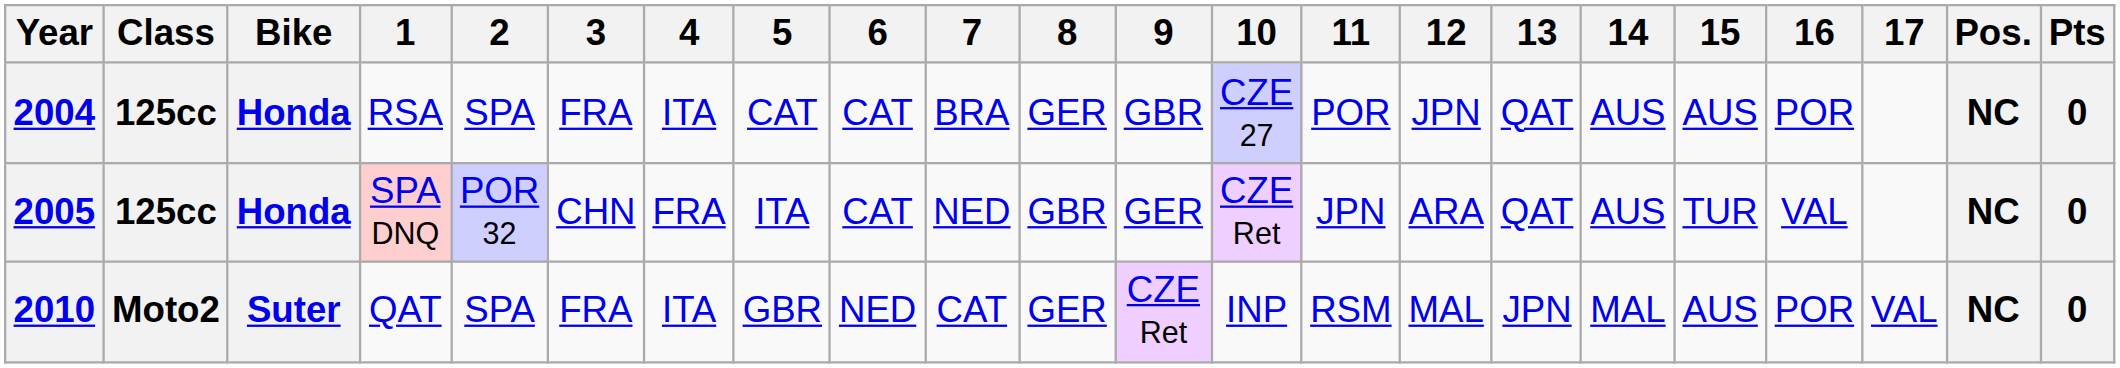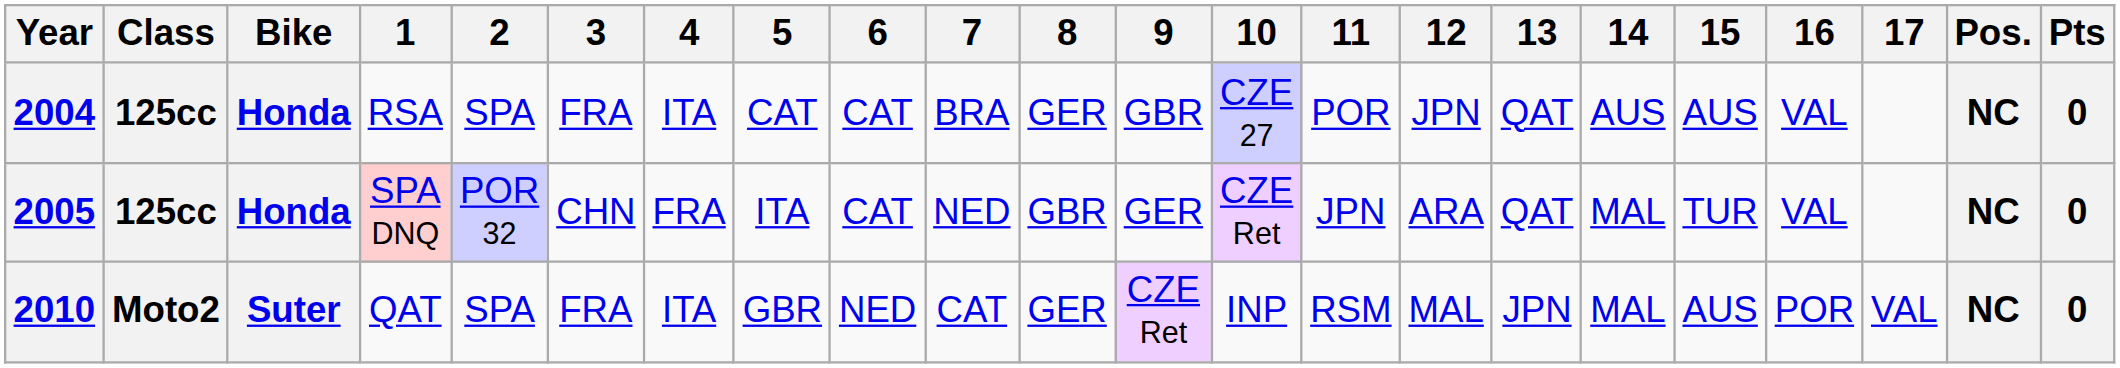 <table class="wikitable" style="text-align:center">
 <tr>
 <th>Year</th>
 <th>Class</th>
 <th>Bike</th>
 <th>1</th>
 <th>2</th>
 <th>3</th>
 <th>4</th>
 <th>5</th>
 <th>6</th>
 <th>7</th>
 <th>8</th>
 <th>9</th>
 <th>10</th>
 <th>11</th>
 <th>12</th>
 <th>13</th>
 <th>14</th>
 <th>15</th>
 <th>16</th>
 <th>17</th>
 <th>Pos.</th>
 <th>Pts</th>
 </tr>
 <tr>
 <th><a href='#'>2004</a></th>
 <th>125cc</th>
 <th><a href='#'>Honda</a></th>
 <td><a href='#'>RSA</a></td>
 <td><a href='#'>SPA</a></td>
 <td><a href='#'>FRA</a></td>
 <td><a href='#'>ITA</a></td>
 <td><a href='#'>CAT</a></td>
 <td><a href='#'>CAT</a></td>
 <td><a href='#'>BRA</a></td>
 <td><a href='#'>GER</a></td>
 <td><a href='#'>GBR</a></td>
 <td style="background:#CFCFFF;"><a href='#'>CZE</a><br><small>27</small></td>
 <td><a href='#'>POR</a></td>
 <td><a href='#'>JPN</a></td>
 <td><a href='#'>QAT</a></td>
 <td><a href='#'>AUS</a></td>
 <td><a href='#'>AUS</a></td>
-<td><a href='#'>POR</a></td>
+<td><a href='#'>VAL</a></td>
 <td></td>
 <th>NC</th>
 <th>0</th>
 </tr>
 <tr>
 <th><a href='#'>2005</a></th>
 <th>125cc</th>
 <th><a href='#'>Honda</a></th>
 <td style="background:#FFCFCF;"><a href='#'>SPA</a><br><small>DNQ</small></td>
 <td style="background:#CFCFFF;"><a href='#'>POR</a><br><small>32</small></td>
 <td><a href='#'>CHN</a></td>
 <td><a href='#'>FRA</a></td>
 <td><a href='#'>ITA</a></td>
 <td><a href='#'>CAT</a></td>
 <td><a href='#'>NED</a></td>
 <td><a href='#'>GBR</a></td>
 <td><a href='#'>GER</a></td>
 <td style="background:#EFCFFF;"><a href='#'>CZE</a><br><small>Ret</small></td>
 <td><a href='#'>JPN</a></td>
 <td><a href='#'>ARA</a></td>
 <td><a href='#'>QAT</a></td>
-<td><a href='#'>AUS</a></td>
+<td><a href='#'>MAL</a></td>
 <td><a href='#'>TUR</a></td>
 <td><a href='#'>VAL</a></td>
 <td></td>
 <th>NC</th>
 <th>0</th>
 </tr>
 <tr>
 <th><a href='#'>2010</a></th>
 <th>Moto2</th>
 <th><a href='#'>Suter</a></th>
 <td><a href='#'>QAT</a></td>
 <td><a href='#'>SPA</a></td>
 <td><a href='#'>FRA</a></td>
 <td><a href='#'>ITA</a></td>
 <td><a href='#'>GBR</a></td>
 <td><a href='#'>NED</a></td>
 <td><a href='#'>CAT</a></td>
 <td><a href='#'>GER</a></td>
 <td style="background:#EFCFFF;"><a href='#'>CZE</a><br><small>Ret</small></td>
 <td><a href='#'>INP</a></td>
 <td><a href='#'>RSM</a></td>
 <td><a href='#'>MAL</a></td>
 <td><a href='#'>JPN</a></td>
 <td><a href='#'>MAL</a></td>
 <td><a href='#'>AUS</a></td>
 <td><a href='#'>POR</a></td>
 <td><a href='#'>VAL</a></td>
 <th>NC</th>
 <th>0</th>
 </tr>
 </table>
